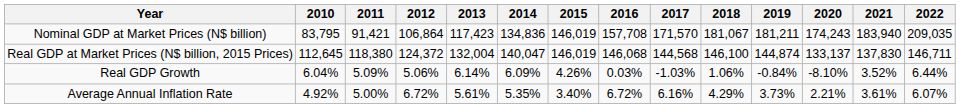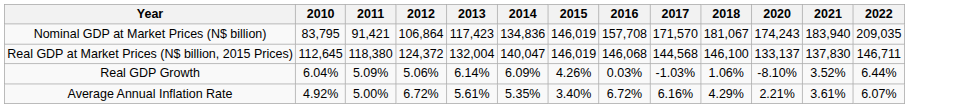 <table class="wikitable" style="text-align: center;">
 <tr>
 <th>Year</th>
 <th>2010</th>
 <th>2011</th>
 <th>2012</th>
 <th>2013</th>
 <th>2014</th>
 <th>2015</th>
 <th>2016</th>
 <th>2017</th>
 <th>2018</th>
-<th>2019</th>
 <th>2020</th>
 <th>2021</th>
 <th>2022</th>
 </tr>
 <tr>
 <td>Nominal GDP at Market Prices (N$ billion)</td>
 <td>83,795</td>
 <td>91,421</td>
 <td>106,864</td>
 <td>117,423</td>
 <td>134,836</td>
 <td>146,019</td>
 <td>157,708</td>
 <td>171,570</td>
 <td>181,067</td>
-<td>181,211</td>
 <td>174,243</td>
 <td>183,940</td>
 <td>209,035</td>
 </tr>
 <tr>
 <td>Real GDP at Market Prices (N$ billion, 2015 Prices)</td>
 <td>112,645</td>
 <td>118,380</td>
 <td>124,372</td>
 <td>132,004</td>
 <td>140,047</td>
 <td>146,019</td>
 <td>146,068</td>
 <td>144,568</td>
 <td>146,100</td>
-<td>144,874</td>
 <td>133,137</td>
 <td>137,830</td>
 <td>146,711</td>
 </tr>
 <tr>
 <td>Real GDP Growth</td>
 <td>6.04%</td>
 <td>5.09%</td>
 <td>5.06%</td>
 <td>6.14%</td>
 <td>6.09%</td>
 <td>4.26%</td>
 <td>0.03%</td>
 <td>-1.03%</td>
 <td>1.06%</td>
-<td>-0.84%</td>
 <td>-8.10%</td>
 <td>3.52%</td>
 <td>6.44%</td>
 </tr>
 <tr>
 <td>Average Annual Inflation Rate</td>
 <td>4.92%</td>
 <td>5.00%</td>
 <td>6.72%</td>
 <td>5.61%</td>
 <td>5.35%</td>
 <td>3.40%</td>
 <td>6.72%</td>
 <td>6.16%</td>
 <td>4.29%</td>
-<td>3.73%</td>
 <td>2.21%</td>
 <td>3.61%</td>
 <td>6.07%</td>
 </tr>
 </table>
